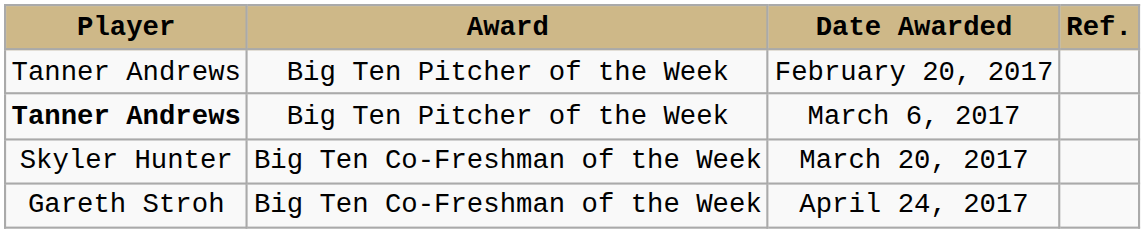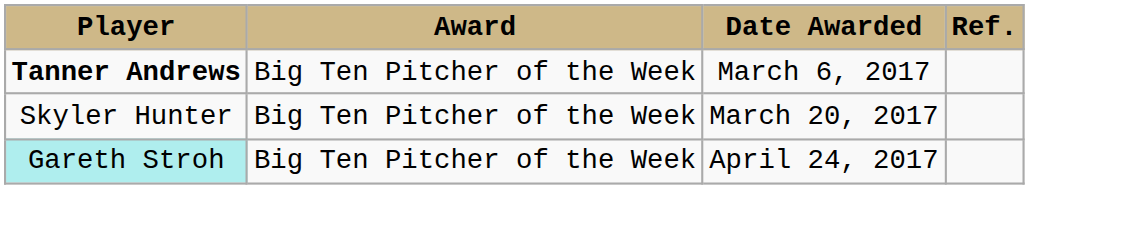 <table class="wikitable sortable" style="text-align: center">
 <tr align=center>
 <th style="background: #CEB888; color: #000000">Player</th>
 <th style="background: #CEB888; color: #000000">Award</th>
 <th style="background: #CEB888; color: #000000">Date Awarded</th>
 <th style="background: #CEB888; color: #000000" class="unsortable">Ref.</th>
-</tr>
-<tr>
-<td>Tanner Andrews</td>
-<td rowspan="1">Big Ten Pitcher of the Week</td>
-<td rowspan="1">February 20, 2017</td>
-<td rowspan="1"></td>
 </tr>
 <tr>
 <td><strong>Tanner Andrews</strong></td>
 <td rowspan="1">Big Ten Pitcher of the Week</td>
 <td rowspan="1">March 6, 2017</td>
 <td rowspan="1"></td>
 </tr>
 <tr>
 <td>Skyler Hunter</td>
-<td rowspan="1">Big Ten Co-Freshman of the Week</td>
+<td rowspan="1">Big Ten Pitcher of the Week</td>
 <td rowspan="1">March 20, 2017</td>
 <td rowspan="1"></td>
 </tr>
 <tr>
-<td>Gareth Stroh</td>
-<td rowspan="1">Big Ten Co-Freshman of the Week</td>
+<td style="background: paleturquoise;">Gareth Stroh</td>
+<td rowspan="1">Big Ten Pitcher of the Week</td>
 <td rowspan="1">April 24, 2017</td>
 <td rowspan="1"></td>
 </tr>
 </table>
